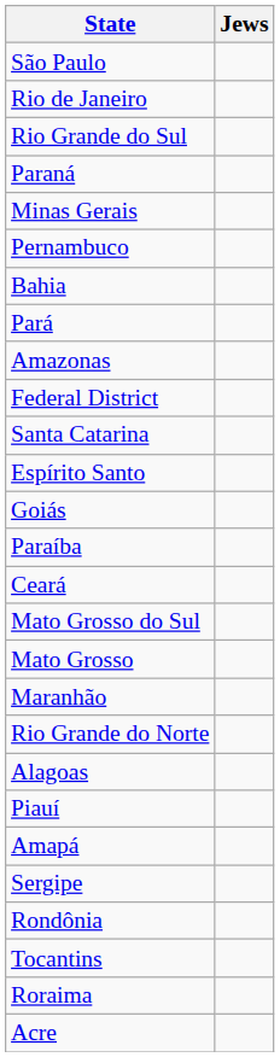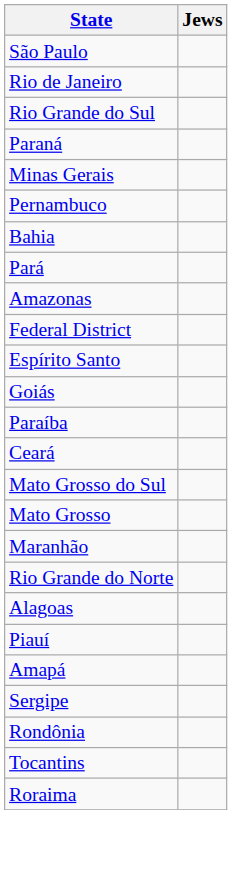 <table class="wikitable sortable">
 <tr>
 <th><a href='#'>State</a></th>
 <th>Jews</th>
 </tr>
 <tr>
 <td><a href='#'>São Paulo</a></td>
 <td></td>
 </tr>
 <tr>
 <td><a href='#'>Rio de Janeiro</a></td>
 <td></td>
 </tr>
 <tr>
 <td><a href='#'>Rio Grande do Sul</a></td>
 <td></td>
 </tr>
 <tr>
 <td><a href='#'>Paraná</a></td>
 <td></td>
 </tr>
 <tr>
 <td><a href='#'>Minas Gerais</a></td>
 <td></td>
 </tr>
 <tr>
 <td><a href='#'>Pernambuco</a></td>
 <td></td>
 </tr>
 <tr>
 <td><a href='#'>Bahia</a></td>
 <td></td>
 </tr>
 <tr>
 <td><a href='#'>Pará</a></td>
 <td></td>
 </tr>
 <tr>
 <td><a href='#'>Amazonas</a></td>
 <td></td>
 </tr>
 <tr>
 <td><a href='#'>Federal District</a></td>
-<td></td>
-</tr>
-<tr>
-<td><a href='#'>Santa Catarina</a></td>
 <td></td>
 </tr>
 <tr>
 <td><a href='#'>Espírito Santo</a></td>
 <td></td>
 </tr>
 <tr>
 <td><a href='#'>Goiás</a></td>
 <td></td>
 </tr>
 <tr>
 <td><a href='#'>Paraíba</a></td>
 <td></td>
 </tr>
 <tr>
 <td><a href='#'>Ceará</a></td>
 <td></td>
 </tr>
 <tr>
 <td><a href='#'>Mato Grosso do Sul</a></td>
 <td></td>
 </tr>
 <tr>
 <td><a href='#'>Mato Grosso</a></td>
 <td></td>
 </tr>
 <tr>
 <td><a href='#'>Maranhão</a></td>
 <td></td>
 </tr>
 <tr>
 <td><a href='#'>Rio Grande do Norte</a></td>
 <td></td>
 </tr>
 <tr>
 <td><a href='#'>Alagoas</a></td>
 <td></td>
 </tr>
 <tr>
 <td><a href='#'>Piauí</a></td>
 <td></td>
 </tr>
 <tr>
 <td><a href='#'>Amapá</a></td>
 <td></td>
 </tr>
 <tr>
 <td><a href='#'>Sergipe</a></td>
 <td></td>
 </tr>
 <tr>
 <td><a href='#'>Rondônia</a></td>
 <td></td>
 </tr>
 <tr>
 <td><a href='#'>Tocantins</a></td>
 <td></td>
 </tr>
 <tr>
 <td><a href='#'>Roraima</a></td>
 <td></td>
 </tr>
-<tr>
-<td><a href='#'>Acre</a></td>
-<td></td>
-</tr>
 </table>
